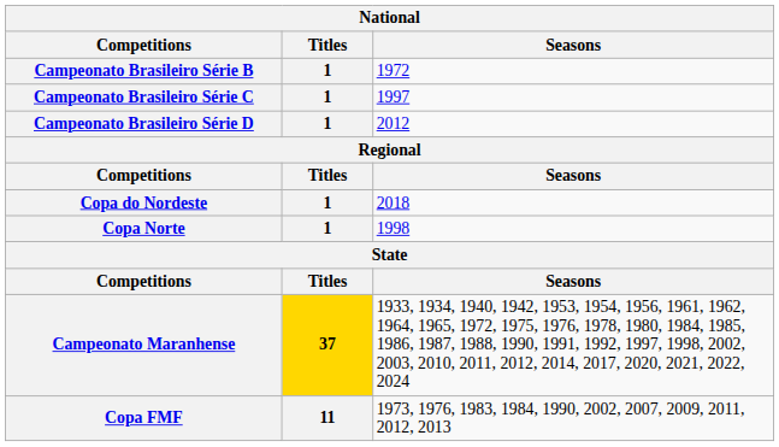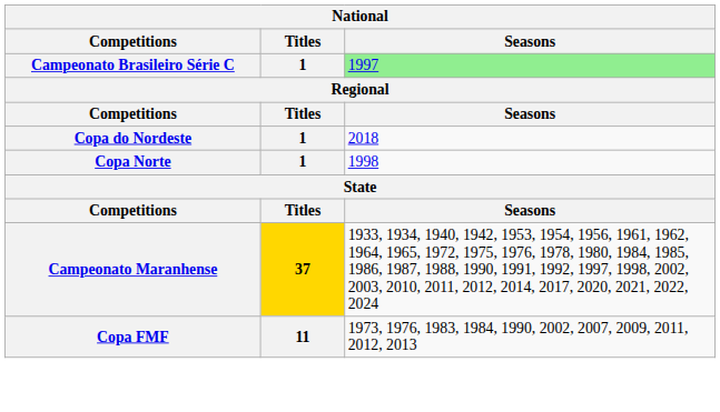 <table class="wikitable">
 <tr>
 <th colspan="3">National</th>
 </tr>
 <tr>
 <th style="width:260px">Competitions</th>
 <th style="width:80px">Titles</th>
 <th style="width:380px">Seasons</th>
 </tr>
 <tr>
-<th style="text-align:center"><a href='#'>Campeonato Brasileiro Série B</a></th>
-<th style="text-align:center"><strong>1</strong></th>
-<td align="left"><a href='#'>1972</a></td>
-</tr>
-<tr>
 <th style="text-align:center"><a href='#'>Campeonato Brasileiro Série C</a></th>
 <th style="text-align:center"><strong>1</strong></th>
-<td align="left"><a href='#'>1997</a></td>
-</tr>
-<tr>
-<th style="text-align:center"><a href='#'>Campeonato Brasileiro Série D</a></th>
-<th style="text-align:center"><strong>1</strong></th>
-<td align="left"><a href='#'>2012</a></td>
+<td align="left" style="background: lightgreen;"><a href='#'>1997</a></td>
 </tr>
 <tr>
 <th colspan="3">Regional</th>
 </tr>
 <tr>
 <th>Competitions</th>
 <th>Titles</th>
 <th>Seasons</th>
 </tr>
 <tr>
 <th><a href='#'>Copa do Nordeste</a></th>
 <th style="text-align:center"><strong>1</strong></th>
 <td align="left"><a href='#'>2018</a></td>
 </tr>
 <tr>
 <th><a href='#'>Copa Norte</a></th>
 <th style="text-align:center"><strong>1</strong></th>
 <td align="left"><a href='#'>1998</a></td>
 </tr>
 <tr>
 <th colspan="3">State</th>
 </tr>
 <tr>
 <th>Competitions</th>
 <th>Titles</th>
 <th>Seasons</th>
 </tr>
 <tr>
 <th style="text-align:center"><a href='#'>Campeonato Maranhense</a></th>
 <td bgcolor="gold" style="text-align:center"><strong>37</strong></td>
 <td align="left">1933, 1934, 1940, 1942, 1953, 1954, 1956, 1961, 1962, 1964, 1965, 1972, 1975, 1976, 1978, 1980, 1984, 1985, 1986, 1987, 1988, 1990, 1991, 1992, 1997, 1998, 2002, 2003, 2010, 2011, 2012, 2014, 2017, 2020, 2021, 2022, 2024</td>
 </tr>
 <tr>
 <th><a href='#'>Copa FMF</a></th>
 <th style="text-align:center"><strong>11</strong></th>
 <td align="left">1973, 1976, 1983, 1984, 1990, 2002, 2007, 2009, 2011, 2012, 2013</td>
 </tr>
 </table>
